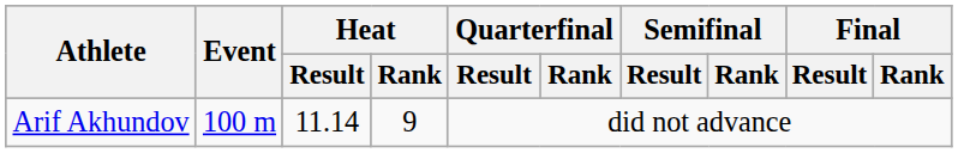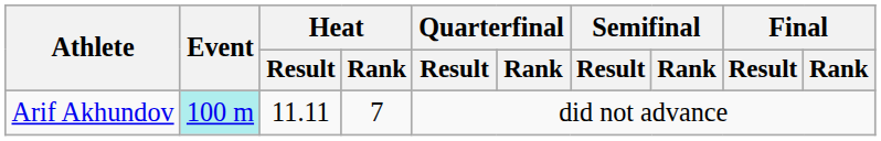 <table class="wikitable" style="font-size:90%">
 <tr>
 <th rowspan="2">Athlete</th>
 <th rowspan="2">Event</th>
 <th colspan="2">Heat</th>
 <th colspan="2">Quarterfinal</th>
 <th colspan="2">Semifinal</th>
 <th colspan="2">Final</th>
 </tr>
 <tr style="font-size:95%">
 <th>Result</th>
 <th>Rank</th>
 <th>Result</th>
 <th>Rank</th>
 <th>Result</th>
 <th>Rank</th>
 <th>Result</th>
 <th>Rank</th>
 </tr>
 <tr style="text-align:center">
 <td style="text-align:left"><a href='#'>Arif Akhundov</a></td>
-<td style="text-align:left"><a href='#'>100 m</a></td>
-<td>11.14</td>
-<td>9</td>
+<td style="background: paleturquoise; text-align:left"><a href='#'>100 m</a></td>
+<td>11.11</td>
+<td>7</td>
 <td colspan="6">did not advance</td>
 </tr>
 </table>
